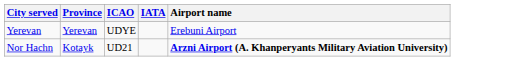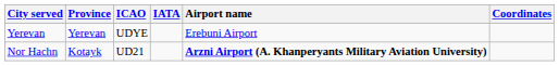 <table class="wikitable sortable" style="font-size:95%;">
 <tr valign="baseline">
 <th style="text-align:left; white-space:nowrap;"><a href='#'>City served</a></th>
 <th style="text-align:left;"><a href='#'>Province</a></th>
 <th style="text-align:left;"><a href='#'>ICAO</a></th>
 <th style="text-align:left;"><a href='#'>IATA</a></th>
 <th style="text-align:left; white-space:nowrap;">Airport name</th>
+<th style="text-align:left;"><a href='#'>Coordinates</a></th>
 </tr>
 <tr valign="top">
 <td><a href='#'>Yerevan</a></td>
 <td><a href='#'>Yerevan</a></td>
 <td>UDYE</td>
 <td></td>
 <td><a href='#'>Erebuni Airport</a></td>
+<td></td>
 </tr>
 <tr>
 <td><a href='#'>Nor Hachn</a></td>
 <td><a href='#'>Kotayk</a></td>
 <td>UD21</td>
 <td></td>
 <td><strong><a href='#'>Arzni Airport</a> (A. Khanperyants Military Aviation University)</strong></td>
+<td></td>
 </tr>
 </table>
